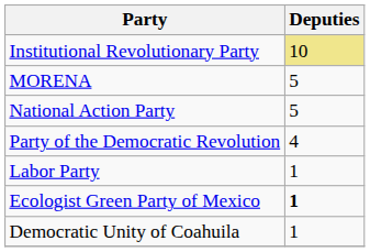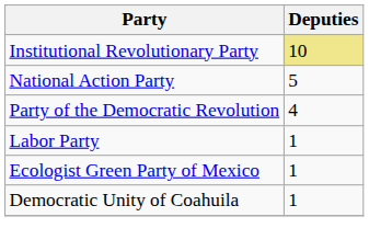 <table class="wikitable">
 <tr>
 <th>Party</th>
 <th>Deputies</th>
 </tr>
 <tr>
 <td><a href='#'>Institutional Revolutionary Party</a></td>
 <td style="background: khaki;">10</td>
-</tr>
-<tr>
-<td><a href='#'>MORENA</a></td>
-<td>5</td>
 </tr>
 <tr>
 <td><a href='#'>National Action Party</a></td>
 <td>5</td>
 </tr>
 <tr>
 <td><a href='#'>Party of the Democratic Revolution</a></td>
 <td>4</td>
 </tr>
 <tr>
 <td><a href='#'>Labor Party</a></td>
 <td>1</td>
 </tr>
 <tr>
 <td><a href='#'>Ecologist Green Party of Mexico</a></td>
-<td><strong>1</strong></td>
+<td>1</td>
 </tr>
 <tr>
 <td>Democratic Unity of Coahuila</td>
 <td>1</td>
 </tr>
 <tr>
 </tr>
 </table>
